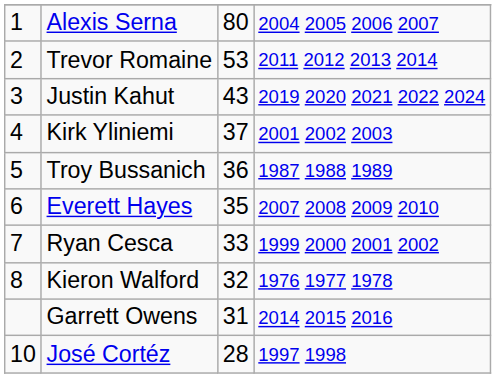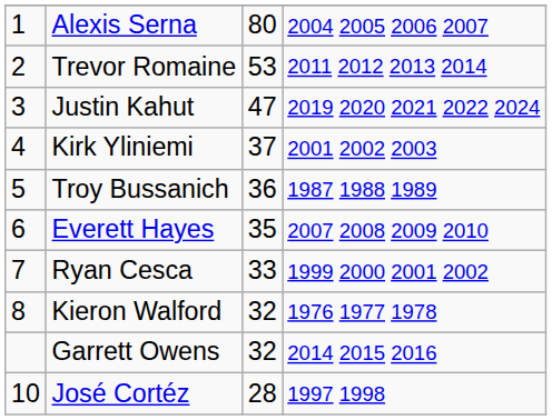 <table class="wikitable">
 <tr>
 </tr>
 <tr>
 <td>1</td>
 <td><a href='#'>Alexis Serna</a></td>
 <td>80</td>
 <td style="font-size:80%;"><a href='#'>2004</a> <a href='#'>2005</a> <a href='#'>2006</a> <a href='#'>2007</a></td>
 </tr>
 <tr>
 <td>2</td>
 <td>Trevor Romaine</td>
 <td>53</td>
 <td style="font-size:80%;"><a href='#'>2011</a> <a href='#'>2012</a> <a href='#'>2013</a> <a href='#'>2014</a></td>
 </tr>
 <tr>
 <td>3</td>
 <td>Justin Kahut</td>
-<td>43</td>
+<td>47</td>
 <td style="font-size:80%;"><a href='#'>2019</a> <a href='#'>2020</a> <a href='#'>2021</a> <a href='#'>2022</a> <a href='#'>2024</a></td>
 </tr>
 <tr>
 <td>4</td>
 <td>Kirk Yliniemi</td>
 <td>37</td>
 <td style="font-size:80%;"><a href='#'>2001</a> <a href='#'>2002</a> <a href='#'>2003</a></td>
 </tr>
 <tr>
 <td>5</td>
 <td>Troy Bussanich</td>
 <td>36</td>
 <td style="font-size:80%;"><a href='#'>1987</a> <a href='#'>1988</a> <a href='#'>1989</a></td>
 </tr>
 <tr>
 <td>6</td>
 <td><a href='#'>Everett Hayes</a></td>
 <td>35</td>
 <td style="font-size:80%;"><a href='#'>2007</a> <a href='#'>2008</a> <a href='#'>2009</a> <a href='#'>2010</a></td>
 </tr>
 <tr>
 <td>7</td>
 <td>Ryan Cesca</td>
 <td>33</td>
 <td style="font-size:80%;"><a href='#'>1999</a> <a href='#'>2000</a> <a href='#'>2001</a> <a href='#'>2002</a></td>
 </tr>
 <tr>
 <td>8</td>
 <td>Kieron Walford</td>
 <td>32</td>
 <td style="font-size:80%;"><a href='#'>1976</a> <a href='#'>1977</a> <a href='#'>1978</a></td>
 </tr>
 <tr>
 <td></td>
 <td>Garrett Owens</td>
-<td>31</td>
+<td>32</td>
 <td style="font-size:80%;"><a href='#'>2014</a> <a href='#'>2015</a> <a href='#'>2016</a></td>
 </tr>
 <tr>
 <td>10</td>
 <td><a href='#'>José Cortéz</a></td>
 <td>28</td>
 <td style="font-size:80%;"><a href='#'>1997</a> <a href='#'>1998</a></td>
 </tr>
 </table>
